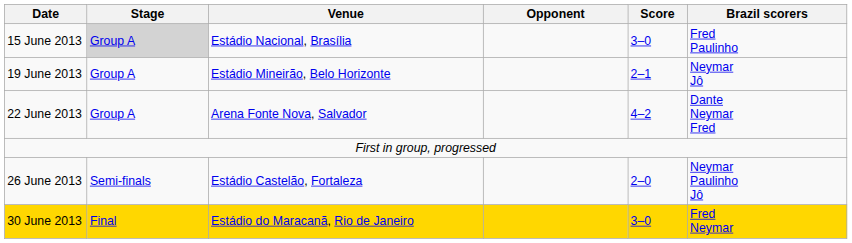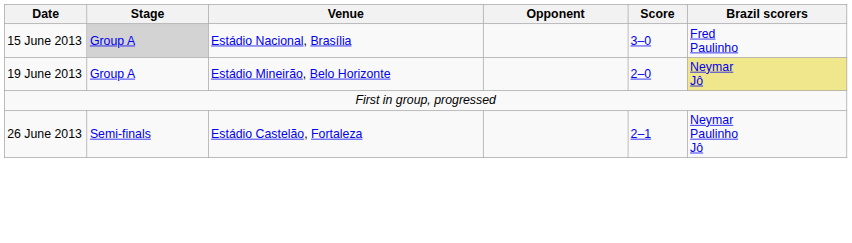 <table class="wikitable">
 <tr>
 <th width=100px>Date</th>
 <th width=150px>Stage</th>
 <th width=350px>Venue</th>
 <th width=180px>Opponent</th>
 <th width=70px>Score</th>
 <th width=200px>Brazil scorers</th>
 </tr>
 <tr>
 <td>15 June 2013</td>
 <td style="background: lightgrey;"><a href='#'>Group A</a></td>
 <td><a href='#'>Estádio Nacional</a>, <a href='#'>Brasília</a></td>
 <td></td>
 <td><a href='#'>3–0</a></td>
 <td><a href='#'>Fred</a>  <br> <a href='#'>Paulinho</a> </td>
 </tr>
 <tr>
 <td>19 June 2013</td>
 <td><a href='#'>Group A</a></td>
 <td><a href='#'>Estádio Mineirão</a>, <a href='#'>Belo Horizonte</a></td>
 <td></td>
-<td><a href='#'>2–1</a></td>
-<td><a href='#'>Neymar</a>  <br> <a href='#'>Jô</a> </td>
-</tr>
-<tr>
-<td>22 June 2013</td>
-<td><a href='#'>Group A</a></td>
-<td><a href='#'>Arena Fonte Nova</a>, <a href='#'>Salvador</a></td>
-<td></td>
-<td><a href='#'>4–2</a></td>
-<td><a href='#'>Dante</a>  <br> <a href='#'>Neymar</a>  <br> <a href='#'>Fred</a> </td>
+<td><a href='#'>2–0</a></td>
+<td style="background: khaki;"><a href='#'>Neymar</a>  <br> <a href='#'>Jô</a> </td>
 </tr>
 <tr>
 <td colspan="6" style="text-align:center;"><em>First in group, progressed</em></td>
 </tr>
 <tr>
 <td>26 June 2013</td>
 <td><a href='#'>Semi-finals</a></td>
 <td><a href='#'>Estádio Castelão</a>, <a href='#'>Fortaleza</a></td>
 <td></td>
-<td><a href='#'>2–0</a></td>
+<td><a href='#'>2–1</a></td>
 <td><a href='#'>Neymar</a>  <br> <a href='#'>Paulinho</a>  <br> <a href='#'>Jô</a> </td>
 </tr>
-<tr style="background:gold;">
-<td>30 June 2013</td>
-<td><a href='#'>Final</a></td>
-<td><a href='#'>Estádio do Maracanã</a>, <a href='#'>Rio de Janeiro</a></td>
-<td></td>
-<td><a href='#'>3–0</a></td>
-<td><a href='#'>Fred</a>  <br> <a href='#'>Neymar</a> </td>
-</tr>
 </table>
